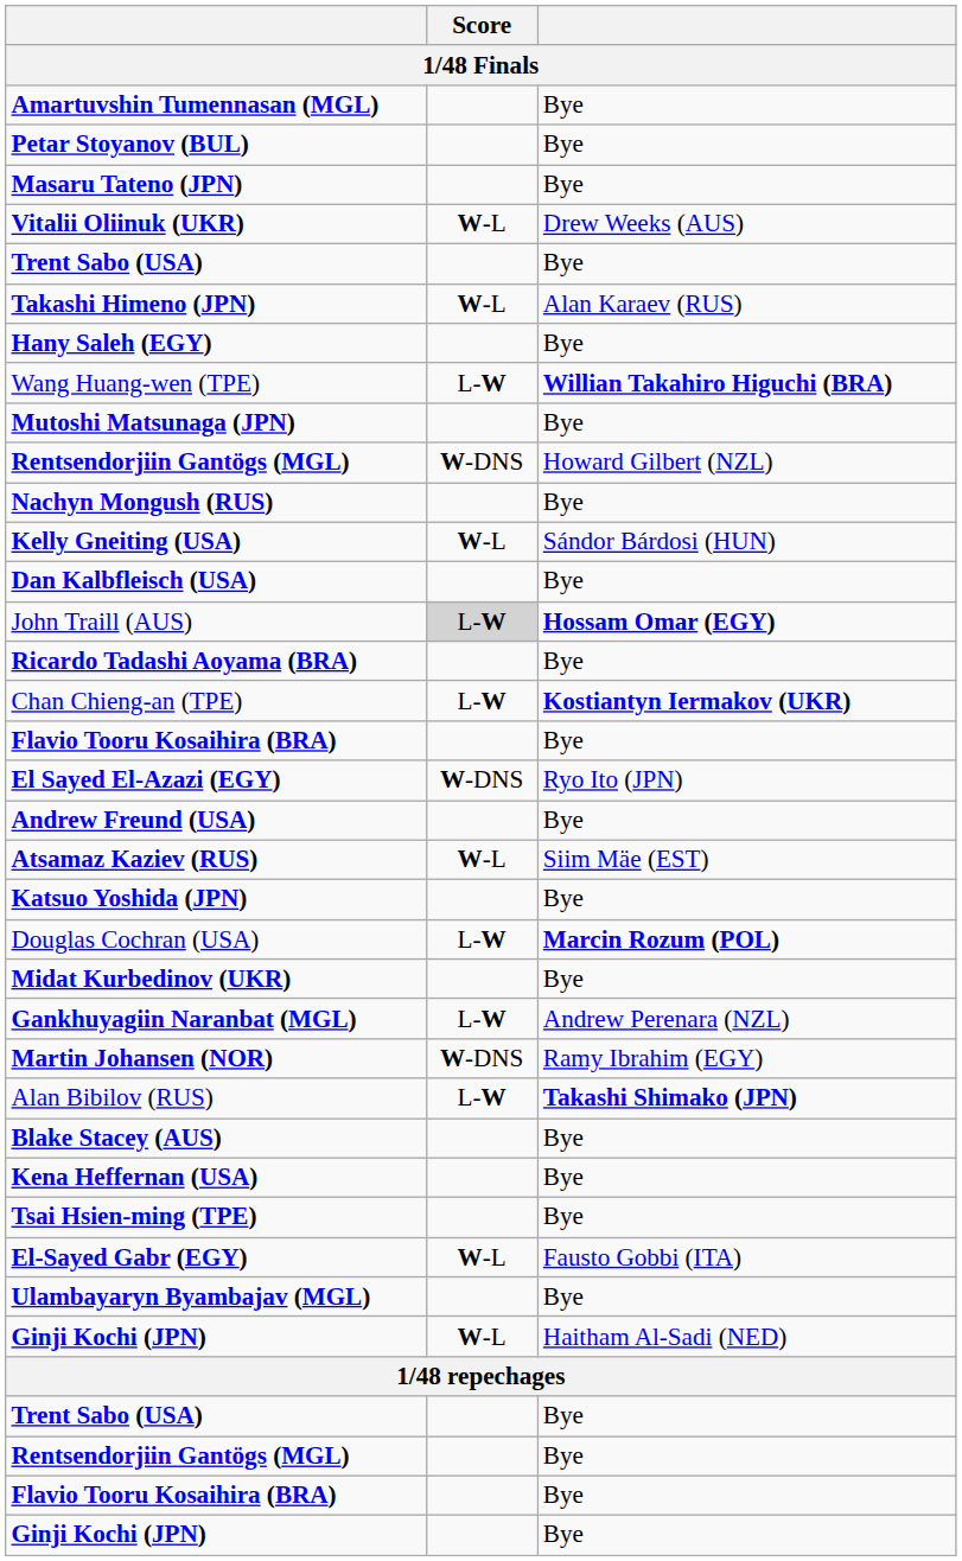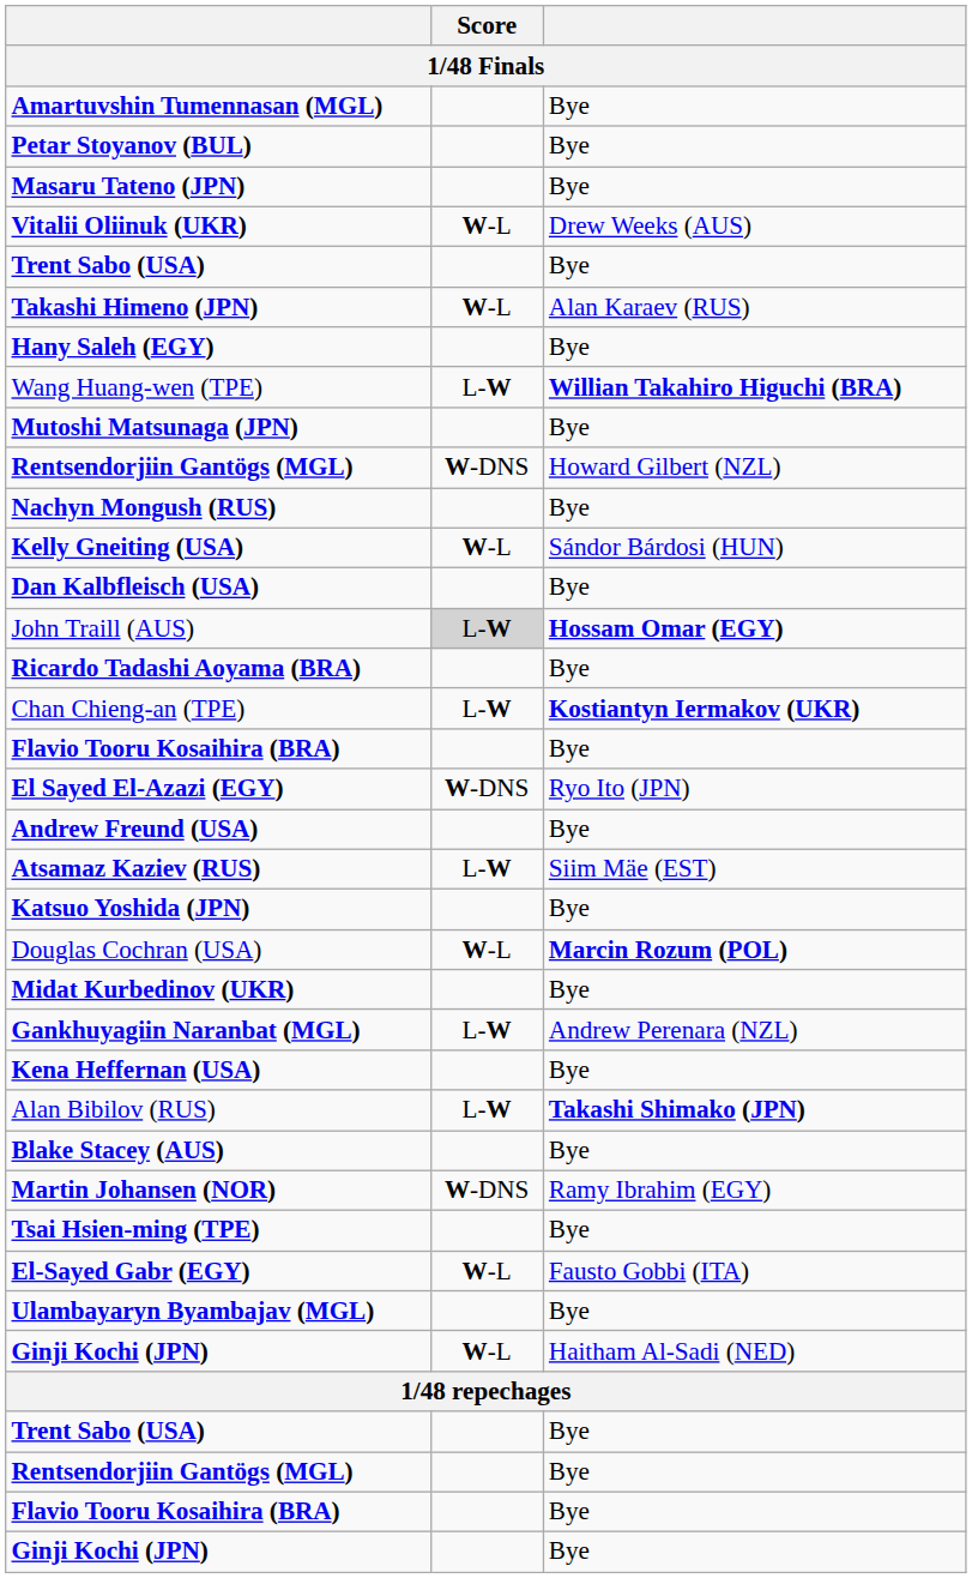 <table class="wikitable" style="text-align: left; ">
 <tr>
 <th align="right" width="270"></th>
 <th width="65">Score</th>
 <th align="left" width="270"></th>
 </tr>
 <tr>
 <th colspan=3>1/48 Finals</th>
 </tr>
 <tr>
 <td><strong> <a href='#'>Amartuvshin Tumennasan</a> (<a href='#'>MGL</a>)</strong></td>
 <td align="center"></td>
 <td>Bye</td>
 </tr>
 <tr>
 <td><strong> <a href='#'>Petar Stoyanov</a> (<a href='#'>BUL</a>)</strong></td>
 <td align="center"></td>
 <td>Bye</td>
 </tr>
 <tr>
 <td><strong> <a href='#'>Masaru Tateno</a> (<a href='#'>JPN</a>)</strong></td>
 <td align="center"></td>
 <td>Bye</td>
 </tr>
 <tr>
 <td><strong> <a href='#'>Vitalii Oliinuk</a> (<a href='#'>UKR</a>)</strong></td>
 <td align="center"><strong>W</strong>-L</td>
 <td> <a href='#'>Drew Weeks</a> (<a href='#'>AUS</a>)</td>
 </tr>
 <tr>
 <td><strong> <a href='#'>Trent Sabo</a> (<a href='#'>USA</a>)</strong></td>
 <td align="center"></td>
 <td>Bye</td>
 </tr>
 <tr>
 <td><strong> <a href='#'>Takashi Himeno</a> (<a href='#'>JPN</a>)</strong></td>
 <td align="center"><strong>W</strong>-L</td>
 <td> <a href='#'>Alan Karaev</a> (<a href='#'>RUS</a>)</td>
 </tr>
 <tr>
 <td><strong> <a href='#'>Hany Saleh</a> (<a href='#'>EGY</a>)</strong></td>
 <td align="center"></td>
 <td>Bye</td>
 </tr>
 <tr>
 <td> <a href='#'>Wang Huang-wen</a> (<a href='#'>TPE</a>)</td>
 <td align="center">L-<strong>W</strong></td>
 <td><strong> <a href='#'>Willian Takahiro Higuchi</a> (<a href='#'>BRA</a>)</strong></td>
 </tr>
 <tr>
 <td><strong> <a href='#'>Mutoshi Matsunaga</a> (<a href='#'>JPN</a>)</strong></td>
 <td align="center"></td>
 <td>Bye</td>
 </tr>
 <tr>
 <td><strong> <a href='#'>Rentsendorjiin Gantögs</a> (<a href='#'>MGL</a>)</strong></td>
 <td align="center"><strong>W</strong>-DNS</td>
 <td> <a href='#'>Howard Gilbert</a> (<a href='#'>NZL</a>)</td>
 </tr>
 <tr>
 <td><strong> <a href='#'>Nachyn Mongush</a> (<a href='#'>RUS</a>)</strong></td>
 <td align="center"></td>
 <td>Bye</td>
 </tr>
 <tr>
 <td><strong> <a href='#'>Kelly Gneiting</a> (<a href='#'>USA</a>)</strong></td>
 <td align="center"><strong>W</strong>-L</td>
 <td> <a href='#'>Sándor Bárdosi</a> (<a href='#'>HUN</a>)</td>
 </tr>
 <tr>
 <td><strong> <a href='#'>Dan Kalbfleisch</a> (<a href='#'>USA</a>)</strong></td>
 <td align="center"></td>
 <td>Bye</td>
 </tr>
 <tr>
 <td> <a href='#'>John Traill</a> (<a href='#'>AUS</a>)</td>
 <td align="center" style="background: lightgrey;">L-<strong>W</strong></td>
 <td><strong> <a href='#'>Hossam Omar</a> (<a href='#'>EGY</a>)</strong></td>
 </tr>
 <tr>
 <td><strong> <a href='#'>Ricardo Tadashi Aoyama</a> (<a href='#'>BRA</a>)</strong></td>
 <td align="center"></td>
 <td>Bye</td>
 </tr>
 <tr>
 <td> <a href='#'>Chan Chieng-an</a> (<a href='#'>TPE</a>)</td>
 <td align="center">L-<strong>W</strong></td>
 <td><strong> <a href='#'>Kostiantyn Iermakov</a> (<a href='#'>UKR</a>)</strong></td>
 </tr>
 <tr>
 <td><strong> <a href='#'>Flavio Tooru Kosaihira</a> (<a href='#'>BRA</a>)</strong></td>
 <td align="center"></td>
 <td>Bye</td>
 </tr>
 <tr>
 <td><strong> <a href='#'>El Sayed El-Azazi</a> (<a href='#'>EGY</a>)</strong></td>
 <td align="center"><strong>W</strong>-DNS</td>
 <td> <a href='#'>Ryo Ito</a> (<a href='#'>JPN</a>)</td>
 </tr>
 <tr>
 <td><strong> <a href='#'>Andrew Freund</a> (<a href='#'>USA</a>)</strong></td>
 <td align="center"></td>
 <td>Bye</td>
 </tr>
 <tr>
 <td><strong> <a href='#'>Atsamaz Kaziev</a> (<a href='#'>RUS</a>)</strong></td>
-<td align="center"><strong>W</strong>-L</td>
+<td align="center">L-<strong>W</strong></td>
 <td> <a href='#'>Siim Mäe</a> (<a href='#'>EST</a>)</td>
 </tr>
 <tr>
 <td><strong> <a href='#'>Katsuo Yoshida</a> (<a href='#'>JPN</a>)</strong></td>
 <td align="center"></td>
 <td>Bye</td>
 </tr>
 <tr>
 <td> <a href='#'>Douglas Cochran</a> (<a href='#'>USA</a>)</td>
-<td align="center">L-<strong>W</strong></td>
+<td align="center"><strong>W</strong>-L</td>
 <td><strong> <a href='#'>Marcin Rozum</a> (<a href='#'>POL</a>)</strong></td>
 </tr>
 <tr>
 <td><strong> <a href='#'>Midat Kurbedinov</a> (<a href='#'>UKR</a>)</strong></td>
 <td align="center"></td>
 <td>Bye</td>
 </tr>
 <tr>
 <td><strong> <a href='#'>Gankhuyagiin Naranbat</a> (<a href='#'>MGL</a>)</strong></td>
 <td align="center">L-<strong>W</strong></td>
 <td> <a href='#'>Andrew Perenara</a> (<a href='#'>NZL</a>)</td>
 </tr>
 <tr>
-<td><strong> <a href='#'>Martin Johansen</a> (<a href='#'>NOR</a>)</strong></td>
-<td align="center"><strong>W</strong>-DNS</td>
-<td> <a href='#'>Ramy Ibrahim</a> (<a href='#'>EGY</a>)</td>
+<td><strong> <a href='#'>Kena Heffernan</a> (<a href='#'>USA</a>)</strong></td>
+<td align="center"></td>
+<td>Bye</td>
 </tr>
 <tr>
 <td> <a href='#'>Alan Bibilov</a> (<a href='#'>RUS</a>)</td>
 <td align="center">L-<strong>W</strong></td>
 <td><strong> <a href='#'>Takashi Shimako</a> (<a href='#'>JPN</a>)</strong></td>
 </tr>
 <tr>
 <td><strong> <a href='#'>Blake Stacey</a> (<a href='#'>AUS</a>)</strong></td>
 <td align="center"></td>
 <td>Bye</td>
 </tr>
 <tr>
-<td><strong> <a href='#'>Kena Heffernan</a> (<a href='#'>USA</a>)</strong></td>
-<td align="center"></td>
-<td>Bye</td>
+<td><strong> <a href='#'>Martin Johansen</a> (<a href='#'>NOR</a>)</strong></td>
+<td align="center"><strong>W</strong>-DNS</td>
+<td> <a href='#'>Ramy Ibrahim</a> (<a href='#'>EGY</a>)</td>
 </tr>
 <tr>
 <td><strong> <a href='#'>Tsai Hsien-ming</a> (<a href='#'>TPE</a>)</strong></td>
 <td align="center"></td>
 <td>Bye</td>
 </tr>
 <tr>
 <td><strong> <a href='#'>El-Sayed Gabr</a> (<a href='#'>EGY</a>)</strong></td>
 <td align="center"><strong>W</strong>-L</td>
 <td> <a href='#'>Fausto Gobbi</a> (<a href='#'>ITA</a>)</td>
 </tr>
 <tr>
 <td><strong> <a href='#'>Ulambayaryn Byambajav</a> (<a href='#'>MGL</a>)</strong></td>
 <td align="center"></td>
 <td>Bye</td>
 </tr>
 <tr>
 <td><strong> <a href='#'>Ginji Kochi</a> (<a href='#'>JPN</a>)</strong></td>
 <td align="center"><strong>W</strong>-L</td>
 <td> <a href='#'>Haitham Al-Sadi</a> (<a href='#'>NED</a>)</td>
 </tr>
 <tr>
 <th colspan=3>1/48 repechages</th>
 </tr>
 <tr>
 <td><strong> <a href='#'>Trent Sabo</a> (<a href='#'>USA</a>)</strong></td>
 <td align="center"></td>
 <td>Bye</td>
 </tr>
 <tr>
 <td><strong> <a href='#'>Rentsendorjiin Gantögs</a> (<a href='#'>MGL</a>)</strong></td>
 <td align="center"></td>
 <td>Bye</td>
 </tr>
 <tr>
 <td><strong> <a href='#'>Flavio Tooru Kosaihira</a> (<a href='#'>BRA</a>)</strong></td>
 <td align="center"></td>
 <td>Bye</td>
 </tr>
 <tr>
 <td><strong> <a href='#'>Ginji Kochi</a> (<a href='#'>JPN</a>)</strong></td>
 <td align="center"></td>
 <td>Bye</td>
 </tr>
 </table>
